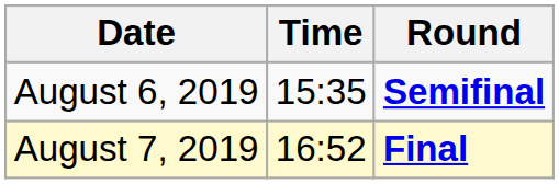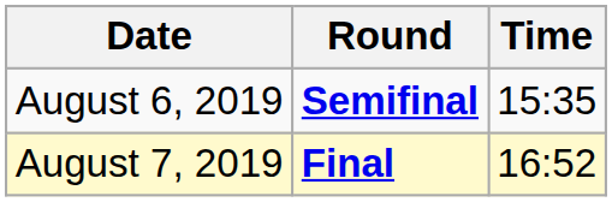 <table class="wikitable">
 <tr>
 <th>Date</th>
+<th>Round</th>
 <th>Time</th>
-<th>Round</th>
 </tr>
 <tr>
 <td>August 6, 2019</td>
+<td><strong><a href='#'>Semifinal</a></strong></td>
 <td>15:35</td>
-<td><strong><a href='#'>Semifinal</a></strong></td>
 </tr>
 <tr style=background:lemonchiffon>
 <td>August 7, 2019</td>
+<td><strong><a href='#'>Final</a></strong></td>
 <td>16:52</td>
-<td><strong><a href='#'>Final</a></strong></td>
 </tr>
 </table>
